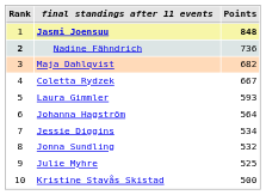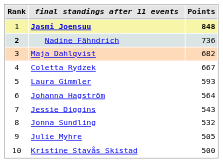 <table cellspacing="1" cellpadding="3" style="border:1px solid #AAAAAA;font-size:86%">
 <tr style="background-color: #E4E4E4;">
 <th style="border-bottom:1px solid #AAAAAA" width=10>Rank</th>
 <th style="border-bottom:1px solid #AAAAAA" width=220><em>final standings after 11 events</em></th>
 <th style="border-bottom:1px solid #AAAAAA" width=20 align=right>Points</th>
 </tr>
 <tr style="background:#f7f6a8;">
 <td align=center>1</td>
 <td> <strong><a href='#'>Jasmi Joensuu</a></strong>  </td>
 <td align=right><strong>848</strong></td>
 </tr>
 <tr style="background:#dce5e5;">
 <td align=center><strong>2</strong></td>
 <td>   <a href='#'>Nadine Fähndrich</a></td>
 <td align=right>736</td>
 </tr>
 <tr style="background:#ffdab9;">
 <td align=center>3</td>
 <td> <a href='#'>Maja Dahlqvist</a></td>
 <td align=right>682</td>
 </tr>
 <tr>
 <td align=center>4</td>
 <td> <a href='#'>Coletta Rydzek</a></td>
 <td align=right>667</td>
 </tr>
 <tr>
 <td align=center>5</td>
 <td> <a href='#'>Laura Gimmler</a></td>
 <td align=right>593</td>
 </tr>
 <tr>
 <td align=center>6</td>
 <td> <a href='#'>Johanna Hagström</a></td>
 <td align=right>564</td>
 </tr>
 <tr>
 <td align=center>7</td>
 <td> <a href='#'>Jessie Diggins</a></td>
-<td align=right>534</td>
+<td align=right>543</td>
 </tr>
 <tr>
 <td align=center>8</td>
 <td> <a href='#'>Jonna Sundling</a></td>
 <td align=right>532</td>
 </tr>
 <tr>
 <td align=center>9</td>
 <td> <a href='#'>Julie Myhre</a></td>
-<td align=right>525</td>
+<td align=right>505</td>
 </tr>
 <tr>
 <td align=center>10</td>
 <td> <a href='#'>Kristine Stavås Skistad</a></td>
 <td align=right>500</td>
 </tr>
 </table>
